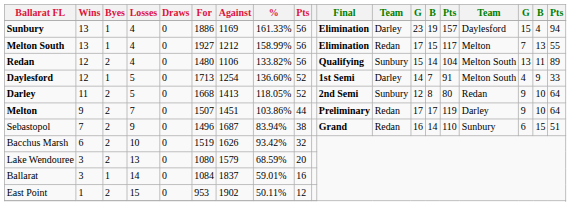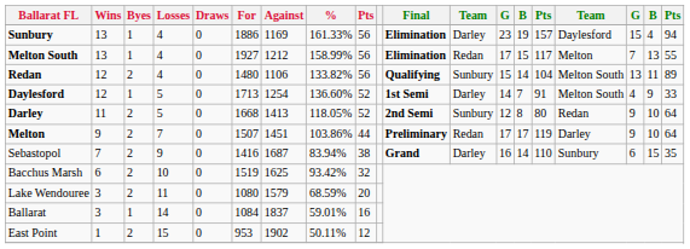 <table style="font-size: 85%; text-align: left;" class="wikitable">
 <tr>
 <th style="color:crimson">Ballarat FL</th>
 <th style="color:crimson">Wins</th>
 <th style="color:crimson">Byes</th>
 <th style="color:crimson">Losses</th>
 <th style="color:crimson">Draws</th>
 <th style="color:crimson">For</th>
 <th style="color:crimson">Against</th>
 <th style="color:crimson">%</th>
 <th style="color:crimson">Pts</th>
 <th></th>
 <th style="color:green">Final</th>
 <th style="color:green">Team</th>
 <th style="color:green">G</th>
 <th style="color:green">B</th>
 <th style="color:green">Pts</th>
 <th style="color:green">Team</th>
 <th style="color:green">G</th>
 <th style="color:green">B</th>
 <th style="color:green">Pts</th>
 </tr>
 <tr>
 </tr>
 <tr>
 </tr>
 <tr>
 <td><strong>	Sunbury	</strong></td>
 <td>13</td>
 <td>1</td>
 <td>4</td>
 <td>0</td>
 <td>1886</td>
 <td>1169</td>
 <td>161.33%</td>
 <td>56</td>
 <td></td>
 <td><strong>Elimination</strong></td>
 <td>Darley</td>
 <td>23</td>
 <td>19</td>
 <td>157</td>
 <td>Daylesford</td>
 <td>15</td>
 <td>4</td>
 <td>94</td>
 </tr>
 <tr>
 <td><strong>	Melton South	</strong></td>
 <td>13</td>
 <td>1</td>
 <td>4</td>
 <td>0</td>
 <td>1927</td>
 <td>1212</td>
 <td>158.99%</td>
 <td>56</td>
 <td></td>
 <td><strong>Elimination</strong></td>
 <td>Redan</td>
 <td>17</td>
 <td>15</td>
 <td>117</td>
 <td>Melton</td>
 <td>7</td>
 <td>13</td>
 <td>55</td>
 </tr>
 <tr>
 <td><strong>	Redan	</strong></td>
 <td>12</td>
 <td>2</td>
 <td>4</td>
 <td>0</td>
 <td>1480</td>
 <td>1106</td>
 <td>133.82%</td>
 <td>56</td>
 <td></td>
 <td><strong>Qualifying</strong></td>
 <td>Sunbury</td>
 <td>15</td>
 <td>14</td>
 <td>104</td>
 <td>Melton South</td>
 <td>13</td>
 <td>11</td>
 <td>89</td>
 </tr>
 <tr>
 <td><strong>	Daylesford	</strong></td>
 <td>12</td>
 <td>1</td>
 <td>5</td>
 <td>0</td>
 <td>1713</td>
 <td>1254</td>
 <td>136.60%</td>
 <td>52</td>
 <td></td>
 <td><strong>1st Semi</strong></td>
 <td>Darley</td>
 <td>14</td>
 <td>7</td>
 <td>91</td>
 <td>Melton South</td>
 <td>4</td>
 <td>9</td>
 <td>33</td>
 </tr>
 <tr>
 <td><strong>	Darley	</strong></td>
 <td>11</td>
 <td>2</td>
 <td>5</td>
 <td>0</td>
 <td>1668</td>
 <td>1413</td>
 <td>118.05%</td>
 <td>52</td>
 <td></td>
 <td><strong>2nd Semi</strong></td>
 <td>Sunbury</td>
 <td>12</td>
 <td>8</td>
 <td>80</td>
 <td>Redan</td>
 <td>9</td>
 <td>10</td>
 <td>64</td>
 </tr>
 <tr>
 <td><strong>	Melton	</strong></td>
 <td>9</td>
 <td>2</td>
 <td>7</td>
 <td>0</td>
 <td>1507</td>
 <td>1451</td>
 <td>103.86%</td>
 <td>44</td>
 <td></td>
 <td><strong>Preliminary</strong></td>
 <td>Redan</td>
 <td>17</td>
 <td>17</td>
 <td>119</td>
 <td>Darley</td>
 <td>9</td>
 <td>10</td>
 <td>64</td>
 </tr>
 <tr>
 <td>Sebastopol</td>
 <td>7</td>
 <td>2</td>
 <td>9</td>
 <td>0</td>
-<td>1496</td>
+<td>1416</td>
 <td>1687</td>
 <td>83.94%</td>
 <td>38</td>
 <td></td>
 <td><strong>Grand</strong></td>
-<td>Redan</td>
+<td>Darley</td>
 <td>16</td>
 <td>14</td>
 <td>110</td>
 <td>Sunbury</td>
 <td>6</td>
 <td>15</td>
-<td>51</td>
+<td>35</td>
 </tr>
 <tr>
 <td>Bacchus Marsh</td>
 <td>6</td>
 <td>2</td>
 <td>10</td>
 <td>0</td>
 <td>1519</td>
-<td>1626</td>
+<td>1625</td>
 <td>93.42%</td>
 <td>32</td>
 <td></td>
 </tr>
 <tr>
 <td>Lake Wendouree</td>
 <td>3</td>
 <td>2</td>
-<td>13</td>
+<td>11</td>
 <td>0</td>
 <td>1080</td>
 <td>1579</td>
 <td>68.59%</td>
 <td>20</td>
 <td></td>
 </tr>
 <tr>
 <td>Ballarat</td>
 <td>3</td>
 <td>1</td>
 <td>14</td>
 <td>0</td>
 <td>1084</td>
 <td>1837</td>
 <td>59.01%</td>
 <td>16</td>
 <td></td>
 </tr>
 <tr>
 <td>East Point</td>
 <td>1</td>
 <td>2</td>
 <td>15</td>
 <td>0</td>
 <td>953</td>
 <td>1902</td>
 <td>50.11%</td>
 <td>12</td>
 <td></td>
 </tr>
 <tr>
 </tr>
 </table>
